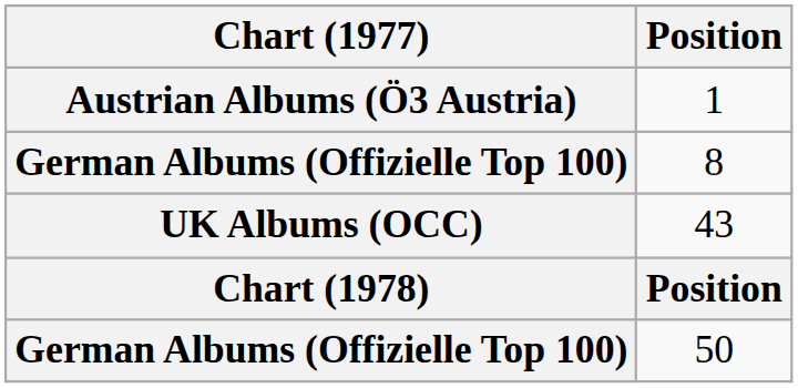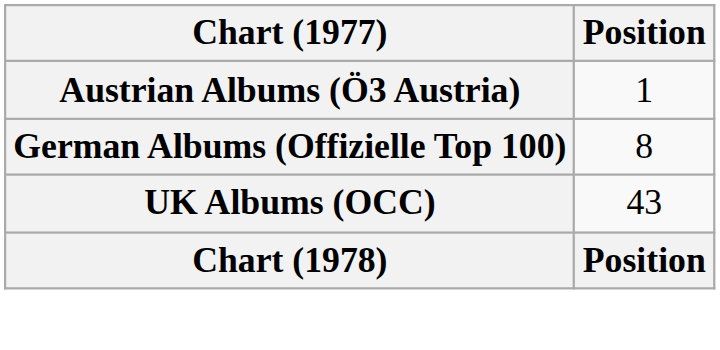 <table class="wikitable plainrowheaders" style="text-align:center;">
 <tr>
 <th scope="col">Chart (1977)</th>
 <th scope="col">Position</th>
 </tr>
 <tr>
 <th scope="row">Austrian Albums (Ö3 Austria)</th>
 <td>1</td>
 </tr>
 <tr>
 <th scope="row">German Albums (Offizielle Top 100)</th>
 <td>8</td>
 </tr>
 <tr>
 <th scope="row">UK Albums (OCC)</th>
 <td>43</td>
 </tr>
 <tr>
 <th scope="col">Chart (1978)</th>
 <th scope="col">Position</th>
 </tr>
-<tr>
-<th scope="row">German Albums (Offizielle Top 100)</th>
-<td>50</td>
-</tr>
 </table>
